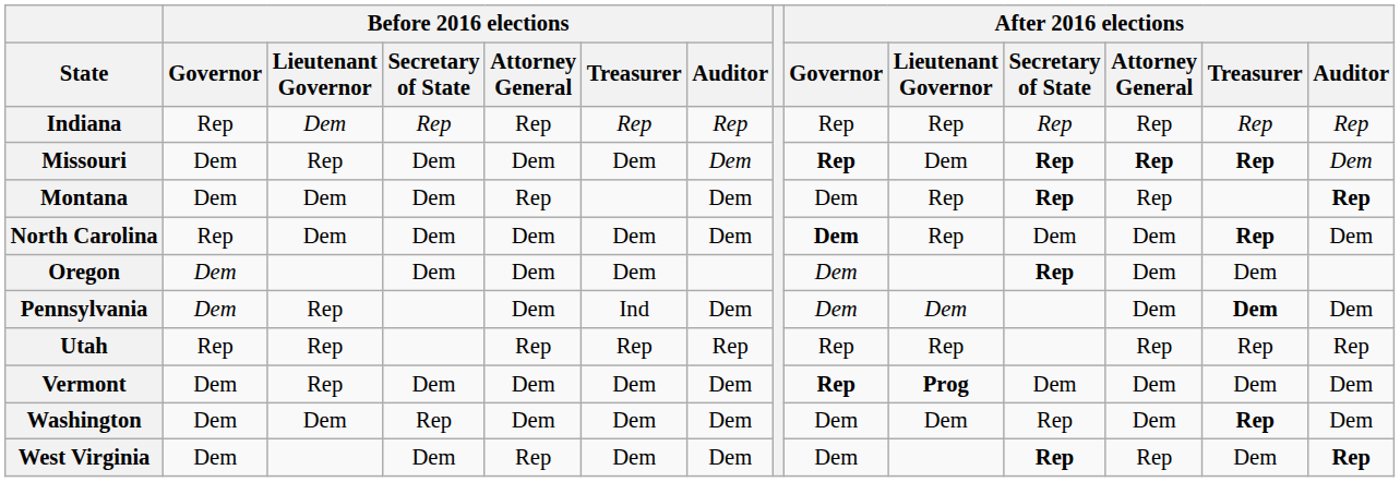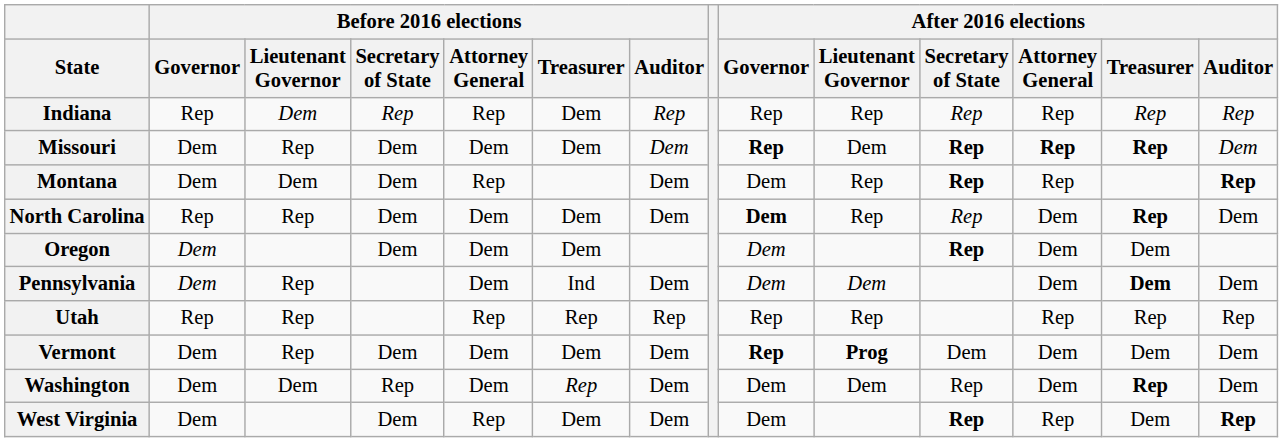 <table class="wikitable sortable" style="text-align:center;font-size:90%;">
 <tr>
 <th></th>
 <th colspan=6>Before 2016 elections</th>
 <th class="unsortable" rowspan=2></th>
 <th colspan=6>After 2016 elections</th>
 </tr>
 <tr>
 <th>State</th>
 <th>Governor</th>
 <th>Lieutenant<br>Governor</th>
 <th>Secretary<br>of State</th>
 <th>Attorney<br>General</th>
 <th>Treasurer</th>
 <th>Auditor</th>
 <th>Governor</th>
 <th>Lieutenant<br>Governor</th>
 <th>Secretary<br>of State</th>
 <th>Attorney<br>General</th>
 <th>Treasurer</th>
 <th>Auditor</th>
 </tr>
 <tr>
 <th>Indiana</th>
 <td>Rep</td>
 <td><em>Dem</em></td>
 <td><em>Rep</em></td>
 <td>Rep</td>
-<td><em>Rep</em></td>
+<td>Dem</td>
 <td><em>Rep</em></td>
 <th rowspan=10></th>
 <td>Rep</td>
 <td>Rep</td>
 <td><em>Rep</em></td>
 <td>Rep</td>
 <td><em>Rep</em></td>
 <td><em>Rep</em></td>
 </tr>
 <tr>
 <th>Missouri</th>
 <td>Dem</td>
 <td>Rep</td>
 <td>Dem</td>
 <td>Dem</td>
 <td>Dem</td>
 <td><em>Dem</em></td>
 <td><strong>Rep</strong></td>
 <td>Dem</td>
 <td><strong>Rep</strong></td>
 <td><strong>Rep</strong></td>
 <td><strong>Rep</strong></td>
 <td><em>Dem</em></td>
 </tr>
 <tr>
 <th>Montana</th>
 <td>Dem</td>
 <td>Dem</td>
 <td>Dem</td>
 <td>Rep</td>
 <td></td>
 <td>Dem</td>
 <td>Dem</td>
 <td>Rep</td>
 <td><strong>Rep</strong></td>
 <td>Rep</td>
 <td></td>
 <td><strong>Rep</strong></td>
 </tr>
 <tr>
 <th>North Carolina</th>
 <td>Rep</td>
-<td>Dem</td>
+<td>Rep</td>
 <td>Dem</td>
 <td>Dem</td>
 <td>Dem</td>
 <td>Dem</td>
 <td><strong>Dem</strong></td>
 <td>Rep</td>
-<td>Dem</td>
+<td><em>Rep</em></td>
 <td>Dem</td>
 <td><strong>Rep</strong></td>
 <td>Dem</td>
 </tr>
 <tr>
 <th>Oregon</th>
 <td><em>Dem</em></td>
 <td></td>
 <td>Dem</td>
 <td>Dem</td>
 <td>Dem</td>
 <td></td>
 <td><em>Dem</em></td>
 <td></td>
 <td><strong>Rep</strong></td>
 <td>Dem</td>
 <td>Dem</td>
 <td></td>
 </tr>
 <tr>
 <th>Pennsylvania</th>
 <td><em>Dem</em></td>
 <td>Rep</td>
 <td></td>
 <td>Dem</td>
 <td>Ind</td>
 <td>Dem</td>
 <td><em>Dem</em></td>
 <td><em>Dem</em></td>
 <td></td>
 <td>Dem</td>
 <td><strong>Dem</strong></td>
 <td>Dem</td>
 </tr>
 <tr>
 <th>Utah</th>
 <td>Rep</td>
 <td>Rep</td>
 <td></td>
 <td>Rep</td>
 <td>Rep</td>
 <td>Rep</td>
 <td>Rep</td>
 <td>Rep</td>
 <td></td>
 <td>Rep</td>
 <td>Rep</td>
 <td>Rep</td>
 </tr>
 <tr>
 <th>Vermont</th>
 <td>Dem</td>
 <td>Rep</td>
 <td>Dem</td>
 <td>Dem</td>
 <td>Dem</td>
 <td>Dem</td>
 <td><strong>Rep</strong></td>
 <td><strong>Prog</strong></td>
 <td>Dem</td>
 <td>Dem</td>
 <td>Dem</td>
 <td>Dem</td>
 </tr>
 <tr>
 <th>Washington</th>
 <td>Dem</td>
 <td>Dem</td>
 <td>Rep</td>
 <td>Dem</td>
-<td>Dem</td>
+<td><em>Rep</em></td>
 <td>Dem</td>
 <td>Dem</td>
 <td>Dem</td>
 <td>Rep</td>
 <td>Dem</td>
 <td><strong>Rep</strong></td>
 <td>Dem</td>
 </tr>
 <tr>
 <th>West Virginia</th>
 <td>Dem</td>
 <td></td>
 <td>Dem</td>
 <td>Rep</td>
 <td>Dem</td>
 <td>Dem<br></td>
 <td>Dem</td>
 <td></td>
 <td><strong>Rep</strong></td>
 <td>Rep</td>
 <td>Dem</td>
 <td><strong>Rep</strong></td>
 </tr>
 </table>
